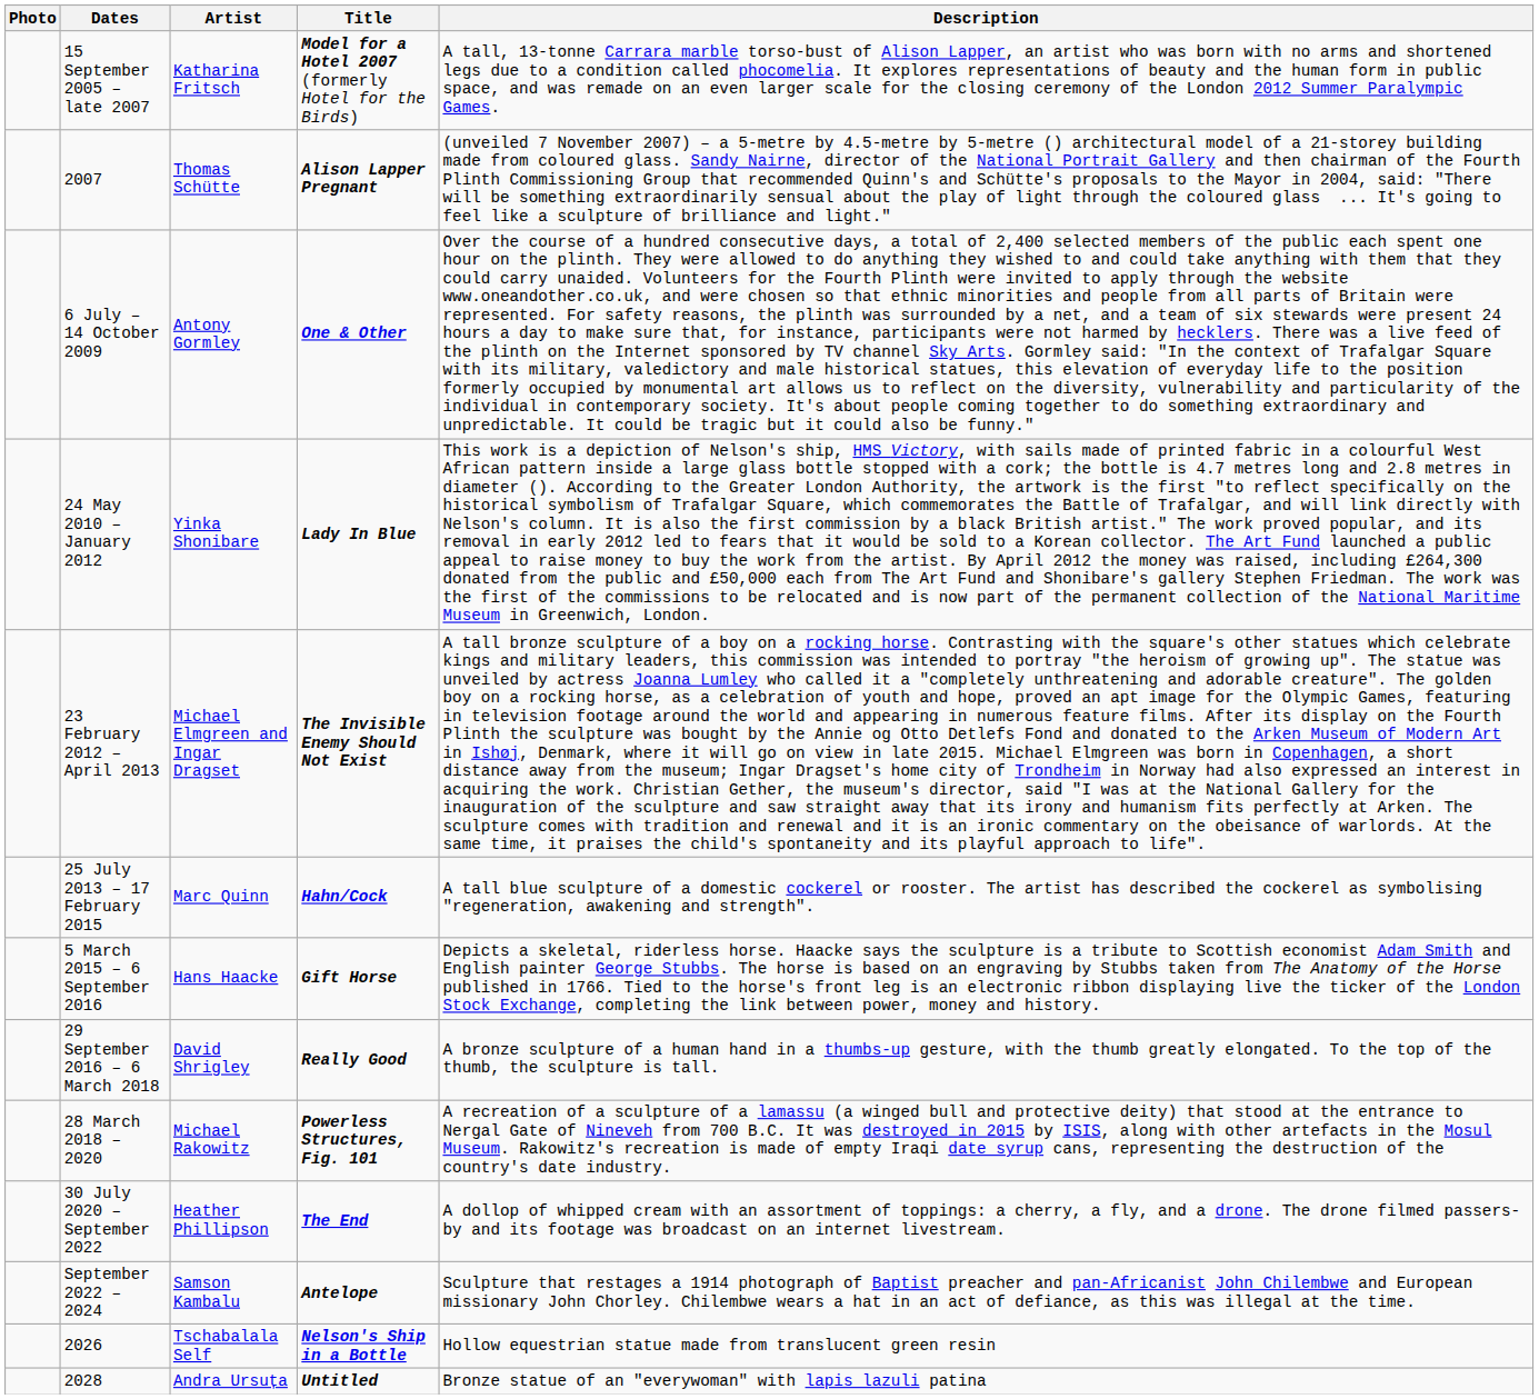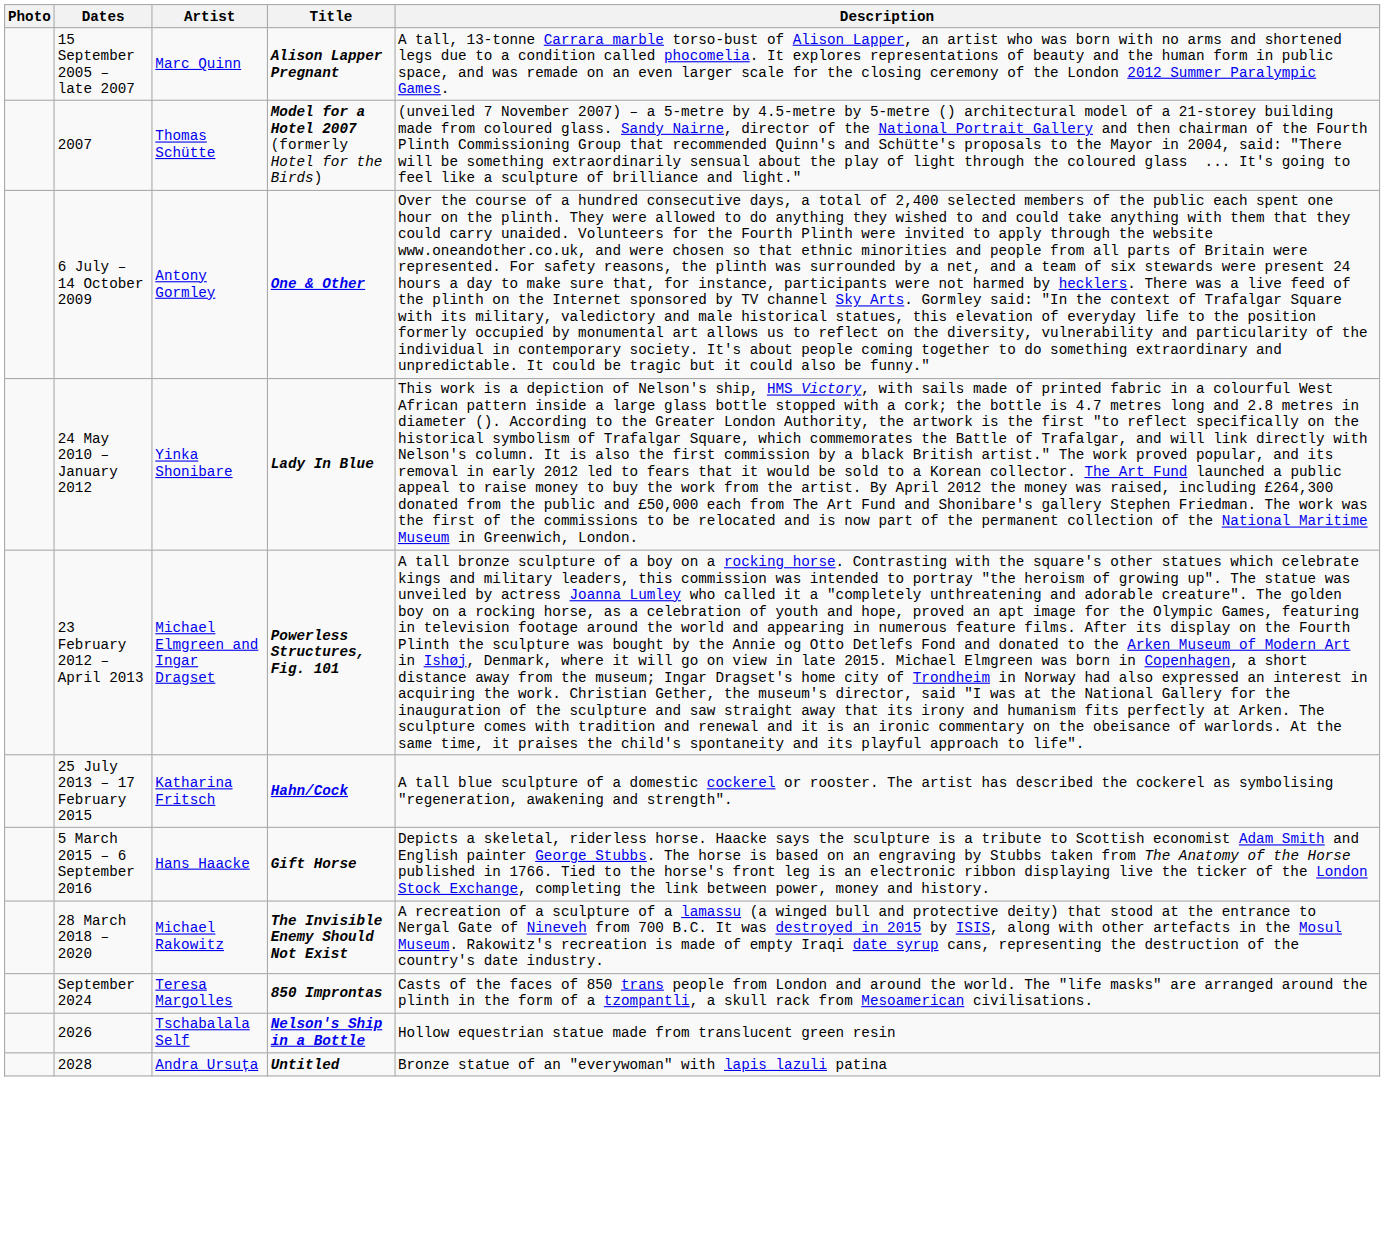 <table class="wikitable">
 <tr>
 <th>Photo</th>
 <th>Dates</th>
 <th>Artist</th>
 <th>Title</th>
 <th>Description</th>
 </tr>
 <tr>
 <td></td>
 <td>15 September 2005 – late 2007</td>
-<td><a href='#'>Katharina Fritsch</a></td>
-<td><strong><em>Model for a Hotel 2007</em></strong> (formerly <em>Hotel for the Birds</em>)</td>
+<td><a href='#'>Marc Quinn</a></td>
+<td><strong><em>Alison Lapper Pregnant</em></strong></td>
 <td>A  tall, 13-tonne <a href='#'>Carrara marble</a> torso-bust of <a href='#'>Alison Lapper</a>, an artist who was born with no arms and shortened legs due to a condition called <a href='#'>phocomelia</a>. It explores representations of beauty and the human form in public space, and was remade on an even larger scale for the closing ceremony of the London <a href='#'>2012 Summer Paralympic Games</a>.</td>
 </tr>
 <tr>
 <td></td>
 <td>2007</td>
 <td><a href='#'>Thomas Schütte</a></td>
-<td><strong><em>Alison Lapper Pregnant</em></strong></td>
+<td><strong><em>Model for a Hotel 2007</em></strong> (formerly <em>Hotel for the Birds</em>)</td>
 <td>(unveiled 7 November 2007) – a 5-metre by 4.5-metre by 5-metre () architectural model of a 21-storey building made from coloured glass. <a href='#'>Sandy Nairne</a>, director of the <a href='#'>National Portrait Gallery</a> and then chairman of the Fourth Plinth Commissioning Group that recommended Quinn's and Schütte's proposals to the Mayor in 2004, said: "There will be something extraordinarily sensual about the play of light through the coloured glass  ... It's going to feel like a sculpture of brilliance and light."</td>
 </tr>
 <tr>
 <td></td>
 <td>6 July – 14 October 2009</td>
 <td><a href='#'>Antony Gormley</a></td>
 <td><strong><em><a href='#'>One & Other</a></em></strong></td>
 <td>Over the course of a hundred consecutive days, a total of 2,400 selected members of the public each spent one hour on the plinth. They were allowed to do anything they wished to and could take anything with them that they could carry unaided. Volunteers for the Fourth Plinth were invited to apply through the website www.oneandother.co.uk, and were chosen so that ethnic minorities and people from all parts of Britain were represented. For safety reasons, the plinth was surrounded by a net, and a team of six stewards were present 24 hours a day to make sure that, for instance, participants were not harmed by <a href='#'>hecklers</a>. There was a live feed of the plinth on the Internet sponsored by TV channel <a href='#'>Sky Arts</a>. Gormley said: "In the context of Trafalgar Square with its military, valedictory and male historical statues, this elevation of everyday life to the position formerly occupied by monumental art allows us to reflect on the diversity, vulnerability and particularity of the individual in contemporary society. It's about people coming together to do something extraordinary and unpredictable. It could be tragic but it could also be funny."</td>
 </tr>
 <tr>
 <td></td>
 <td>24 May 2010 – January 2012</td>
 <td><a href='#'>Yinka Shonibare</a></td>
 <td><strong><em>Lady In Blue</em></strong></td>
 <td>This work is a depiction of Nelson's ship, <a href='#'>HMS <em>Victory</em></a>, with sails made of printed fabric in a colourful West African pattern inside a large glass bottle stopped with a cork; the bottle is 4.7 metres long and 2.8 metres in diameter (). According to the Greater London Authority, the artwork is the first "to reflect specifically on the historical symbolism of Trafalgar Square, which commemorates the Battle of Trafalgar, and will link directly with Nelson's column. It is also the first commission by a black British artist." The work proved popular, and its removal in early 2012 led to fears that it would be sold to a Korean collector. <a href='#'>The Art Fund</a> launched a public appeal to raise money to buy the work from the artist. By April 2012 the money was raised, including £264,300 donated from the public and £50,000 each from The Art Fund and Shonibare's gallery Stephen Friedman. The work was the first of the commissions to be relocated and is now part of the permanent collection of the <a href='#'>National Maritime Museum</a> in Greenwich, London.</td>
 </tr>
 <tr>
 <td></td>
 <td>23 February 2012 – April 2013</td>
 <td><a href='#'>Michael Elmgreen and Ingar Dragset</a></td>
-<td><strong><em>The Invisible Enemy Should Not Exist</em></strong></td>
+<td><strong><em>Powerless Structures, Fig. 101</em></strong></td>
 <td>A  tall bronze sculpture of a boy on a <a href='#'>rocking horse</a>. Contrasting with the square's other statues which celebrate kings and military leaders, this commission was intended to portray "the heroism of growing up". The statue was unveiled by actress <a href='#'>Joanna Lumley</a> who called it a "completely unthreatening and adorable creature". The golden boy on a rocking horse, as a celebration of youth and hope, proved an apt image for the Olympic Games, featuring in television footage around the world and appearing in numerous feature films. After its display on the Fourth Plinth the sculpture was bought by the Annie og Otto Detlefs Fond and donated to the <a href='#'>Arken Museum of Modern Art</a> in <a href='#'>Ishøj</a>, Denmark, where it will go on view in late 2015. Michael Elmgreen was born in <a href='#'>Copenhagen</a>, a short distance away from the museum; Ingar Dragset's home city of <a href='#'>Trondheim</a> in Norway had also expressed an interest in acquiring the work. Christian Gether, the museum's director, said "I was at the National Gallery for the inauguration of the sculpture and saw straight away that its irony and humanism fits perfectly at Arken. The sculpture comes with tradition and renewal and it is an ironic commentary on the obeisance of warlords. At the same time, it praises the child's spontaneity and its playful approach to life".</td>
 </tr>
 <tr>
 <td></td>
 <td>25 July 2013 – 17 February 2015</td>
-<td><a href='#'>Marc Quinn</a></td>
+<td><a href='#'>Katharina Fritsch</a></td>
 <td><strong><em><a href='#'>Hahn/Cock</a></em></strong></td>
 <td>A  tall blue sculpture of a domestic <a href='#'>cockerel</a> or rooster. The artist has described the cockerel as symbolising "regeneration, awakening and strength".</td>
 </tr>
 <tr>
 <td></td>
 <td>5 March 2015 – 6 September 2016</td>
 <td><a href='#'>Hans Haacke</a></td>
 <td><strong><em>Gift Horse</em></strong></td>
 <td>Depicts a skeletal, riderless horse. Haacke says the sculpture is a tribute to Scottish economist <a href='#'>Adam Smith</a> and English painter <a href='#'>George Stubbs</a>. The horse is based on an engraving by Stubbs taken from <em>The Anatomy of the Horse</em> published in 1766. Tied to the horse's front leg is an electronic ribbon displaying live the ticker of the <a href='#'>London Stock Exchange</a>, completing the link between power, money and history.</td>
 </tr>
 <tr>
 <td></td>
-<td>29 September 2016 – 6 March 2018</td>
-<td><a href='#'>David Shrigley</a></td>
-<td><strong><em>Really Good</em></strong></td>
-<td>A bronze sculpture of a human hand in a <a href='#'>thumbs-up</a> gesture, with the thumb greatly elongated. To the top of the thumb, the sculpture is  tall.</td>
-</tr>
-<tr>
-<td></td>
 <td>28 March 2018 – 2020</td>
 <td><a href='#'>Michael Rakowitz</a></td>
-<td><strong><em>Powerless Structures, Fig. 101</em></strong></td>
+<td><strong><em>The Invisible Enemy Should Not Exist</em></strong></td>
 <td>A recreation of a sculpture of a <a href='#'>lamassu</a> (a winged bull and protective deity) that stood at the entrance to Nergal Gate of <a href='#'>Nineveh</a> from 700 B.C. It was <a href='#'>destroyed in 2015</a> by <a href='#'>ISIS</a>, along with other artefacts in the <a href='#'>Mosul Museum</a>. Rakowitz's recreation is made of empty Iraqi <a href='#'>date syrup</a> cans, representing the destruction of the country's date industry.</td>
 </tr>
 <tr>
 <td></td>
-<td>30 July 2020 – September 2022</td>
-<td><a href='#'>Heather Phillipson</a></td>
-<td><strong><em><a href='#'>The End</a></em></strong></td>
-<td>A dollop of whipped cream with an assortment of toppings: a cherry, a fly, and a <a href='#'>drone</a>. The drone filmed passers-by and its footage was broadcast on an internet livestream.</td>
-</tr>
-<tr>
-<td></td>
-<td>September 2022 – 2024</td>
-<td><a href='#'>Samson Kambalu</a></td>
-<td><strong><em>Antelope</em></strong></td>
-<td>Sculpture that restages a 1914 photograph of <a href='#'>Baptist</a> preacher and <a href='#'>pan-Africanist</a> <a href='#'>John Chilembwe</a> and European missionary John Chorley. Chilembwe wears a hat in an act of defiance, as this was illegal at the time.</td>
+<td>September 2024</td>
+<td><a href='#'>Teresa Margolles</a></td>
+<td><strong><em>850 Improntas</em></strong></td>
+<td>Casts of the faces of 850 <a href='#'>trans</a> people from London and around the world. The "life masks" are arranged around the plinth in the form of a <a href='#'>tzompantli</a>, a skull rack from <a href='#'>Mesoamerican</a> civilisations.</td>
 </tr>
 <tr>
 <td></td>
 <td>2026</td>
 <td><a href='#'>Tschabalala Self</a></td>
 <td><strong><em><a href='#'>Nelson's Ship in a Bottle</a></em></strong></td>
 <td>Hollow equestrian statue made from translucent green resin</td>
 </tr>
 <tr>
 <td></td>
 <td>2028</td>
 <td><a href='#'>Andra Ursuța</a></td>
 <td><strong><em>Untitled</em></strong></td>
 <td>Bronze statue of an "everywoman" with <a href='#'>lapis lazuli</a> patina</td>
 </tr>
 </table>
